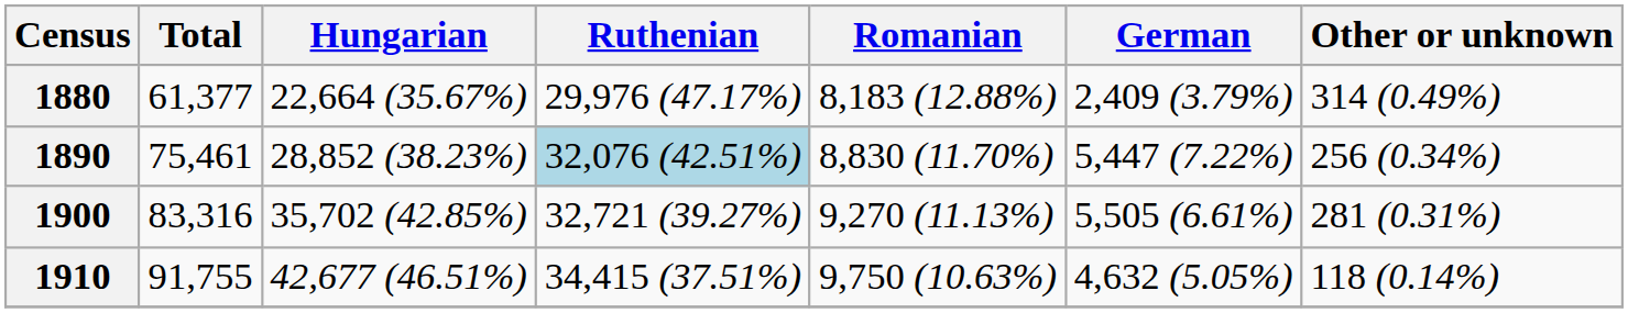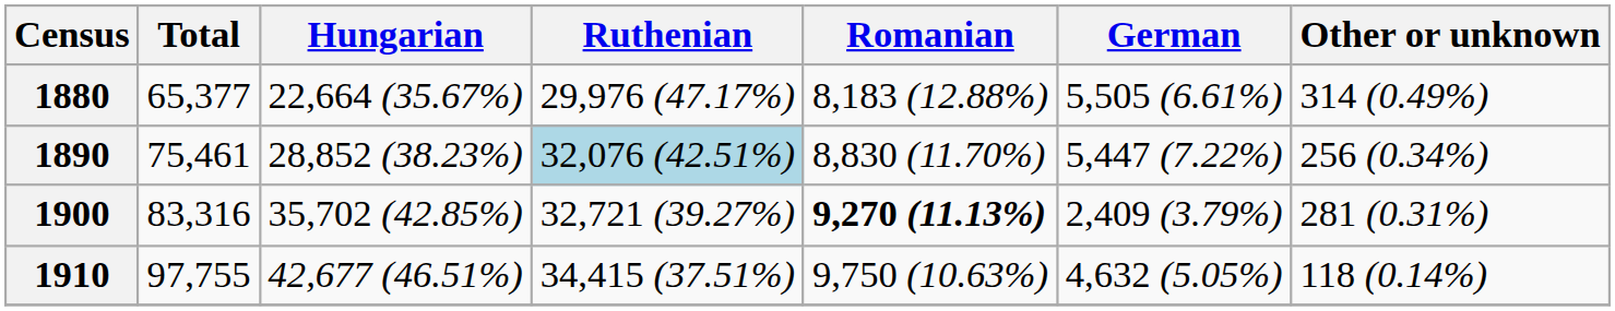 <table class="wikitable">
 <tr>
 <th>Census</th>
 <th>Total</th>
 <th><a href='#'>Hungarian</a></th>
 <th><a href='#'>Ruthenian</a></th>
 <th><a href='#'>Romanian</a></th>
 <th><a href='#'>German</a></th>
 <th>Other or unknown</th>
 </tr>
 <tr>
 <th>1880</th>
-<td>61,377</td>
+<td>65,377</td>
 <td>22,664 <em>(35.67%)</em></td>
 <td>29,976 <em>(47.17%)</em></td>
 <td>8,183 <em>(12.88%)</em></td>
-<td>2,409 <em>(3.79%)</em></td>
+<td>5,505 <em>(6.61%)</em></td>
 <td>314 <em>(0.49%)</em></td>
 </tr>
 <tr>
 <th>1890</th>
 <td>75,461</td>
 <td>28,852 <em>(38.23%)</em></td>
 <td style="background: lightblue;">32,076 <em>(42.51%)</em></td>
 <td>8,830 <em>(11.70%)</em></td>
 <td>5,447 <em>(7.22%)</em></td>
 <td>256 <em>(0.34%)</em></td>
 </tr>
 <tr>
 <th>1900</th>
 <td>83,316</td>
 <td>35,702 <em>(42.85%)</em></td>
 <td>32,721 <em>(39.27%)</em></td>
-<td>9,270 <em>(11.13%)</em></td>
-<td>5,505 <em>(6.61%)</em></td>
+<td><strong>9,270 <em>(11.13%)</em></strong></td>
+<td>2,409 <em>(3.79%)</em></td>
 <td>281 <em>(0.31%)</em></td>
 </tr>
 <tr>
 <th>1910</th>
-<td>91,755</td>
+<td>97,755</td>
 <td><em>42,677 (46.51%)</em></td>
 <td>34,415 <em>(37.51%)</em></td>
 <td>9,750 <em>(10.63%)</em></td>
 <td>4,632 <em>(5.05%)</em></td>
 <td>118 <em>(0.14%)</em></td>
 </tr>
 <tr>
 </tr>
 </table>
